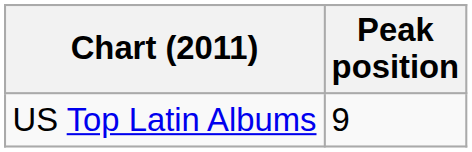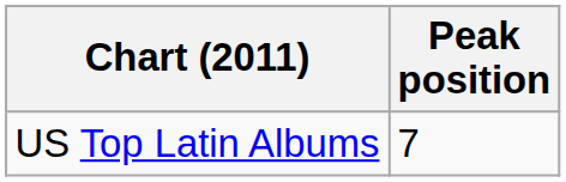 <table class="wikitable sortable mw-collapsible mw-collapsed">
 <tr>
 <th>Chart (2011)</th>
 <th>Peak<br>position</th>
 </tr>
 <tr>
 <td>US <a href='#'>Top Latin Albums</a></td>
-<td>9</td>
+<td>7</td>
 </tr>
 </table>
